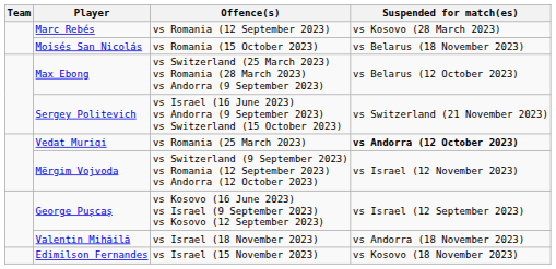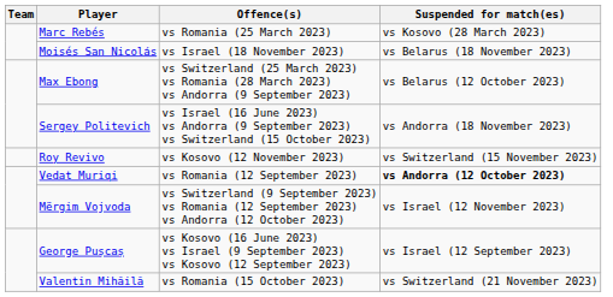 <table class="wikitable" style="font-size:90%">
 <tr>
 <th>Team</th>
 <th>Player</th>
 <th>Offence(s)</th>
 <th>Suspended for match(es)</th>
 </tr>
 <tr>
 <td rowspan="2"></td>
 <td><a href='#'>Marc Rebés</a></td>
-<td> vs Romania (12 September 2023)</td>
+<td> vs Romania (25 March 2023)</td>
 <td>vs Kosovo (28 March 2023)</td>
 </tr>
 <tr>
 <td><a href='#'>Moisés San Nicolás</a></td>
-<td> vs Romania (15 October 2023)</td>
+<td> vs Israel (18 November 2023)</td>
 <td>vs Belarus (18 November 2023)</td>
 </tr>
 <tr>
 <td rowspan="2"></td>
 <td><a href='#'>Max Ebong</a></td>
 <td> vs Switzerland (25 March 2023)<br> vs Romania (28 March 2023)<br> vs Andorra (9 September 2023)</td>
 <td>vs Belarus (12 October 2023)</td>
 </tr>
 <tr>
 <td><a href='#'>Sergey Politevich</a></td>
 <td> vs Israel (16 June 2023)<br> vs Andorra (9 September 2023)<br> vs Switzerland (15 October 2023)</td>
-<td>vs Switzerland (21 November 2023)</td>
+<td>vs Andorra (18 November 2023)</td>
+</tr>
+<tr>
+<td></td>
+<td><a href='#'>Roy Revivo</a></td>
+<td> vs Kosovo (12 November 2023)</td>
+<td>vs Switzerland (15 November 2023)</td>
 </tr>
 <tr>
 <td rowspan="2"></td>
 <td><a href='#'>Vedat Muriqi</a></td>
-<td> vs Romania (25 March 2023)</td>
+<td> vs Romania (12 September 2023)</td>
 <td><strong>vs Andorra (12 October 2023)</strong></td>
 </tr>
 <tr>
 <td><a href='#'>Mërgim Vojvoda</a></td>
 <td> vs Switzerland (9 September 2023)<br> vs Romania (12 September 2023)<br> vs Andorra (12 October 2023)</td>
 <td>vs Israel (12 November 2023)</td>
 </tr>
 <tr>
 <td rowspan="2"></td>
 <td><a href='#'>George Pușcaș</a></td>
 <td> vs Kosovo (16 June 2023)<br> vs Israel (9 September 2023)<br> vs Kosovo (12 September 2023)</td>
 <td>vs Israel (12 September 2023)</td>
 </tr>
 <tr>
 <td><a href='#'>Valentin Mihăilă</a></td>
-<td> vs Israel (18 November 2023)</td>
-<td>vs Andorra (18 November 2023)</td>
-</tr>
-<tr>
-<td></td>
-<td><a href='#'>Edimilson Fernandes</a></td>
-<td> vs Israel (15 November 2023)</td>
-<td>vs Kosovo (18 November 2023)</td>
+<td> vs Romania (15 October 2023)</td>
+<td>vs Switzerland (21 November 2023)</td>
 </tr>
 </table>
